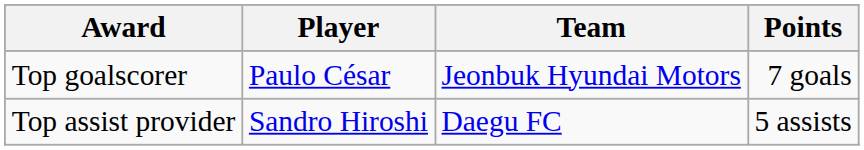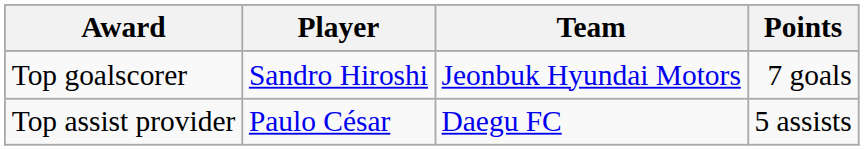 <table class="wikitable">
 <tr>
 <th>Award</th>
 <th>Player</th>
 <th>Team</th>
 <th>Points</th>
 </tr>
 <tr>
 <td>Top goalscorer</td>
-<td> <a href='#'>Paulo César</a></td>
+<td> <a href='#'>Sandro Hiroshi</a></td>
 <td><a href='#'>Jeonbuk Hyundai Motors</a></td>
 <td align="right">7 goals</td>
 </tr>
 <tr>
 <td>Top assist provider</td>
-<td> <a href='#'>Sandro Hiroshi</a></td>
+<td> <a href='#'>Paulo César</a></td>
 <td><a href='#'>Daegu FC</a></td>
 <td align="right">5 assists</td>
 </tr>
 </table>
